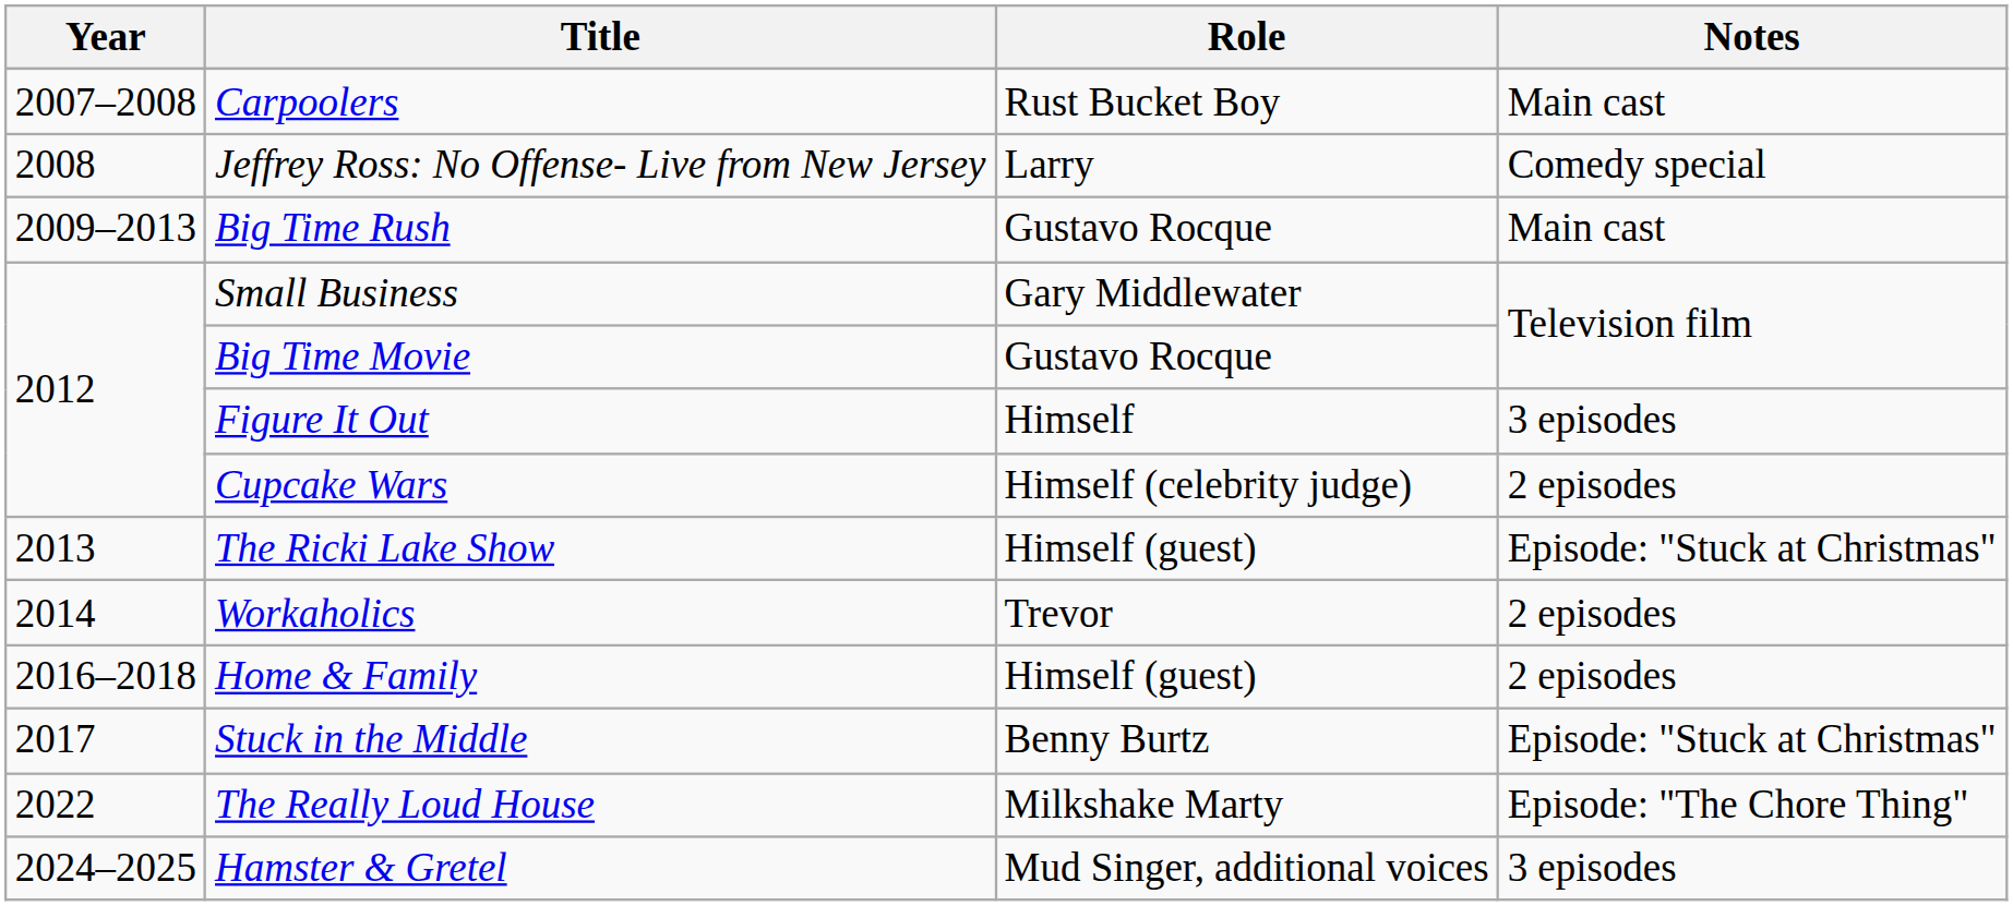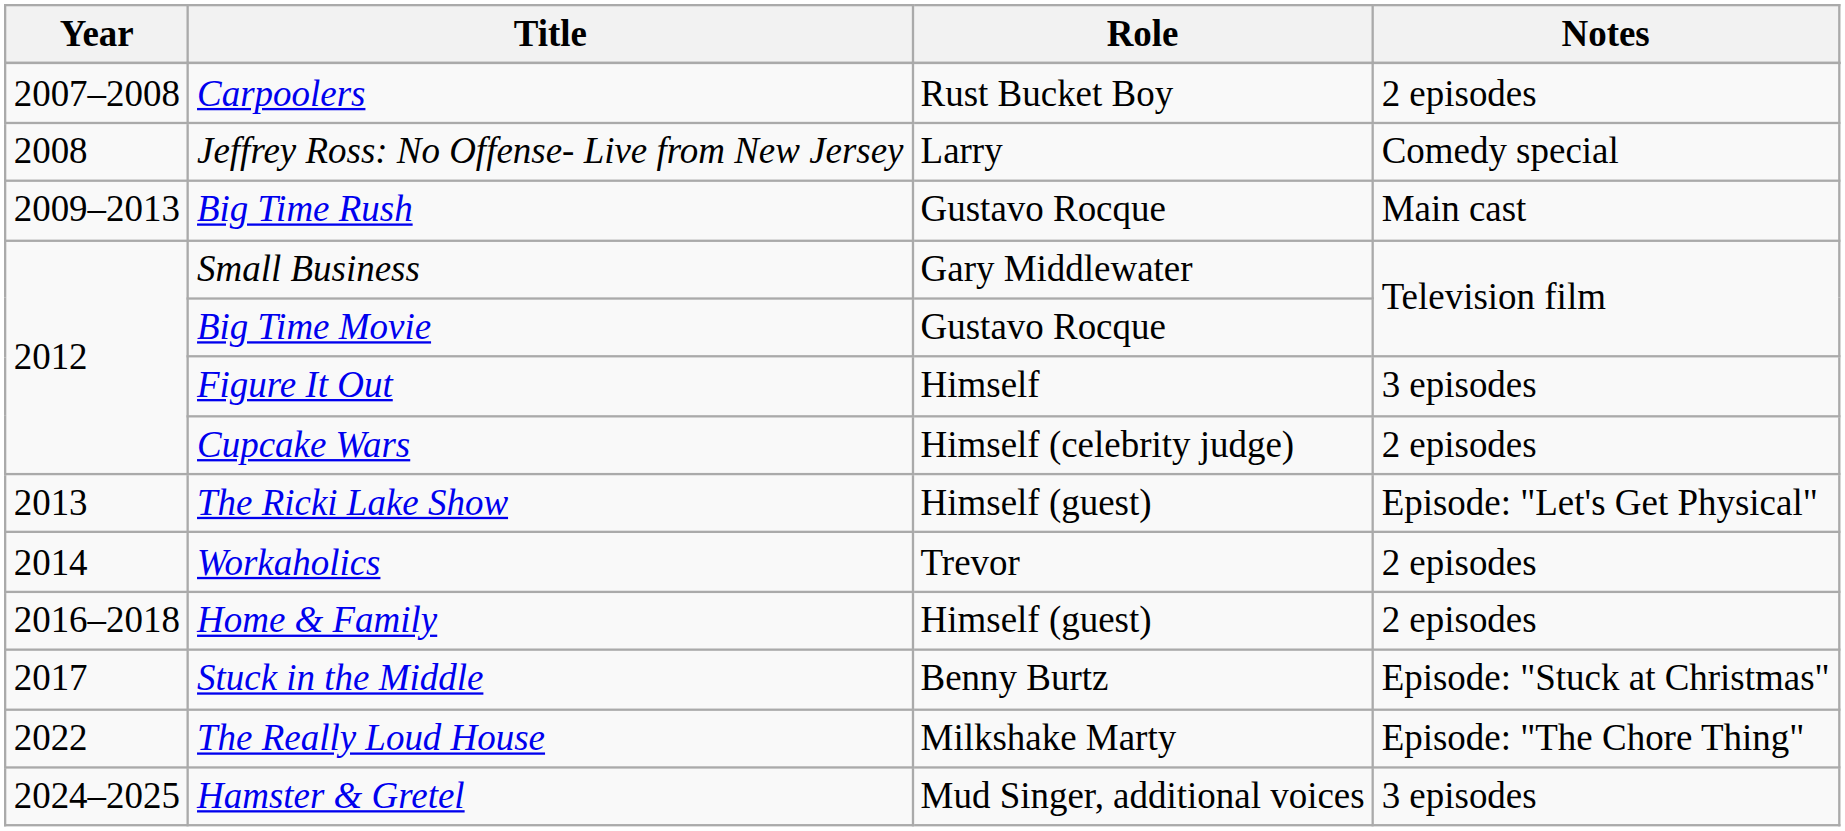 <table class="wikitable sortable">
 <tr>
 <th>Year</th>
 <th>Title</th>
 <th>Role</th>
 <th class="unsortable">Notes</th>
 </tr>
 <tr>
 </tr>
 <tr>
 <td>2007–2008</td>
 <td><em><a href='#'>Carpoolers</a></em></td>
 <td>Rust Bucket Boy</td>
-<td>Main cast</td>
+<td>2 episodes</td>
 </tr>
 <tr>
 <td>2008</td>
 <td><em>Jeffrey Ross: No Offense- Live from New Jersey</em></td>
 <td>Larry</td>
 <td>Comedy special</td>
 </tr>
 <tr>
 <td>2009–2013</td>
 <td><em><a href='#'>Big Time Rush</a></em></td>
 <td>Gustavo Rocque</td>
 <td>Main cast</td>
 </tr>
 <tr>
 <td rowspan="4">2012</td>
 <td><em>Small Business</em></td>
 <td>Gary Middlewater</td>
 <td rowspan="2">Television film</td>
 </tr>
 <tr>
 <td><em><a href='#'>Big Time Movie</a></em></td>
 <td>Gustavo Rocque</td>
 </tr>
 <tr>
 <td><em><a href='#'>Figure It Out</a></em></td>
 <td>Himself</td>
 <td>3 episodes</td>
 </tr>
 <tr>
 <td><em><a href='#'>Cupcake Wars</a></em></td>
 <td>Himself (celebrity judge)</td>
 <td>2 episodes</td>
 </tr>
 <tr>
 <td>2013</td>
 <td data-sort-value="Ricki Lake Show, The"><em><a href='#'>The Ricki Lake Show</a></em></td>
 <td>Himself (guest)</td>
-<td>Episode: "Stuck at Christmas"</td>
+<td>Episode: "Let's Get Physical"</td>
 </tr>
 <tr>
 <td>2014</td>
 <td><em><a href='#'>Workaholics</a></em></td>
 <td>Trevor</td>
 <td>2 episodes</td>
 </tr>
 <tr>
 <td>2016–2018</td>
 <td><em><a href='#'>Home & Family</a></em></td>
 <td>Himself (guest)</td>
 <td>2 episodes</td>
 </tr>
 <tr>
 <td>2017</td>
 <td><em><a href='#'>Stuck in the Middle</a></em></td>
 <td>Benny Burtz</td>
 <td>Episode: "Stuck at Christmas"</td>
 </tr>
 <tr>
 <td>2022</td>
 <td data-sort-value="Really Loud House, The"><em><a href='#'>The Really Loud House</a></em></td>
 <td>Milkshake Marty</td>
 <td>Episode: "The Chore Thing"</td>
 </tr>
 <tr>
 <td>2024–2025</td>
 <td><em><a href='#'>Hamster & Gretel</a></em></td>
 <td>Mud Singer, additional voices</td>
 <td>3 episodes</td>
 </tr>
 </table>
